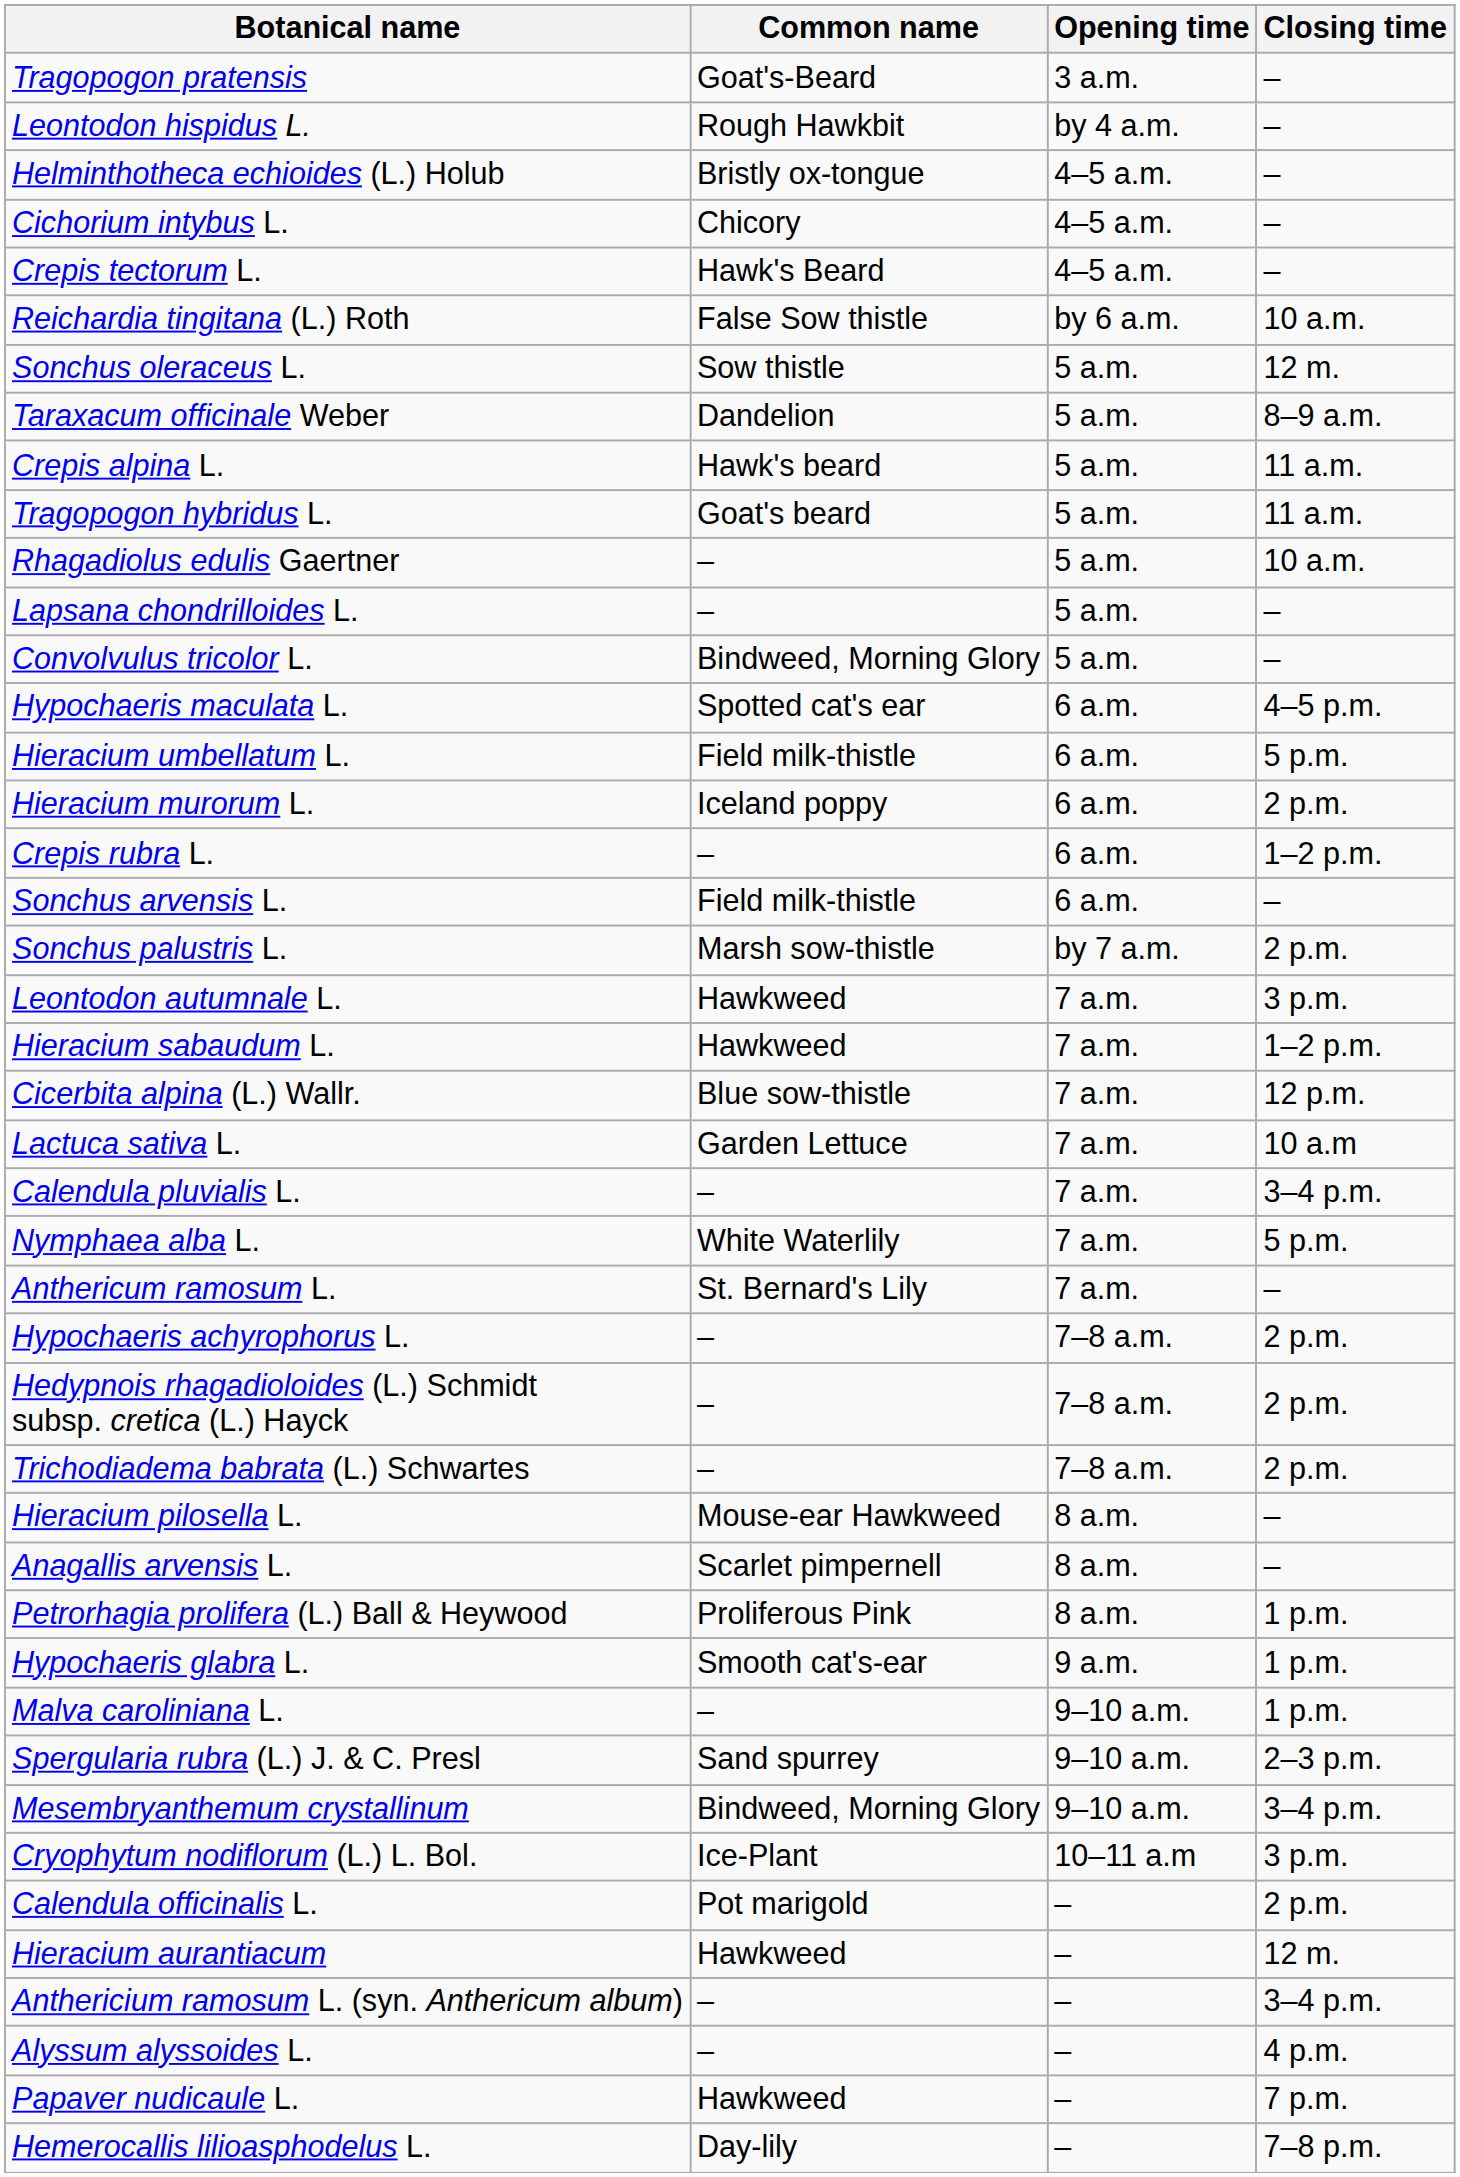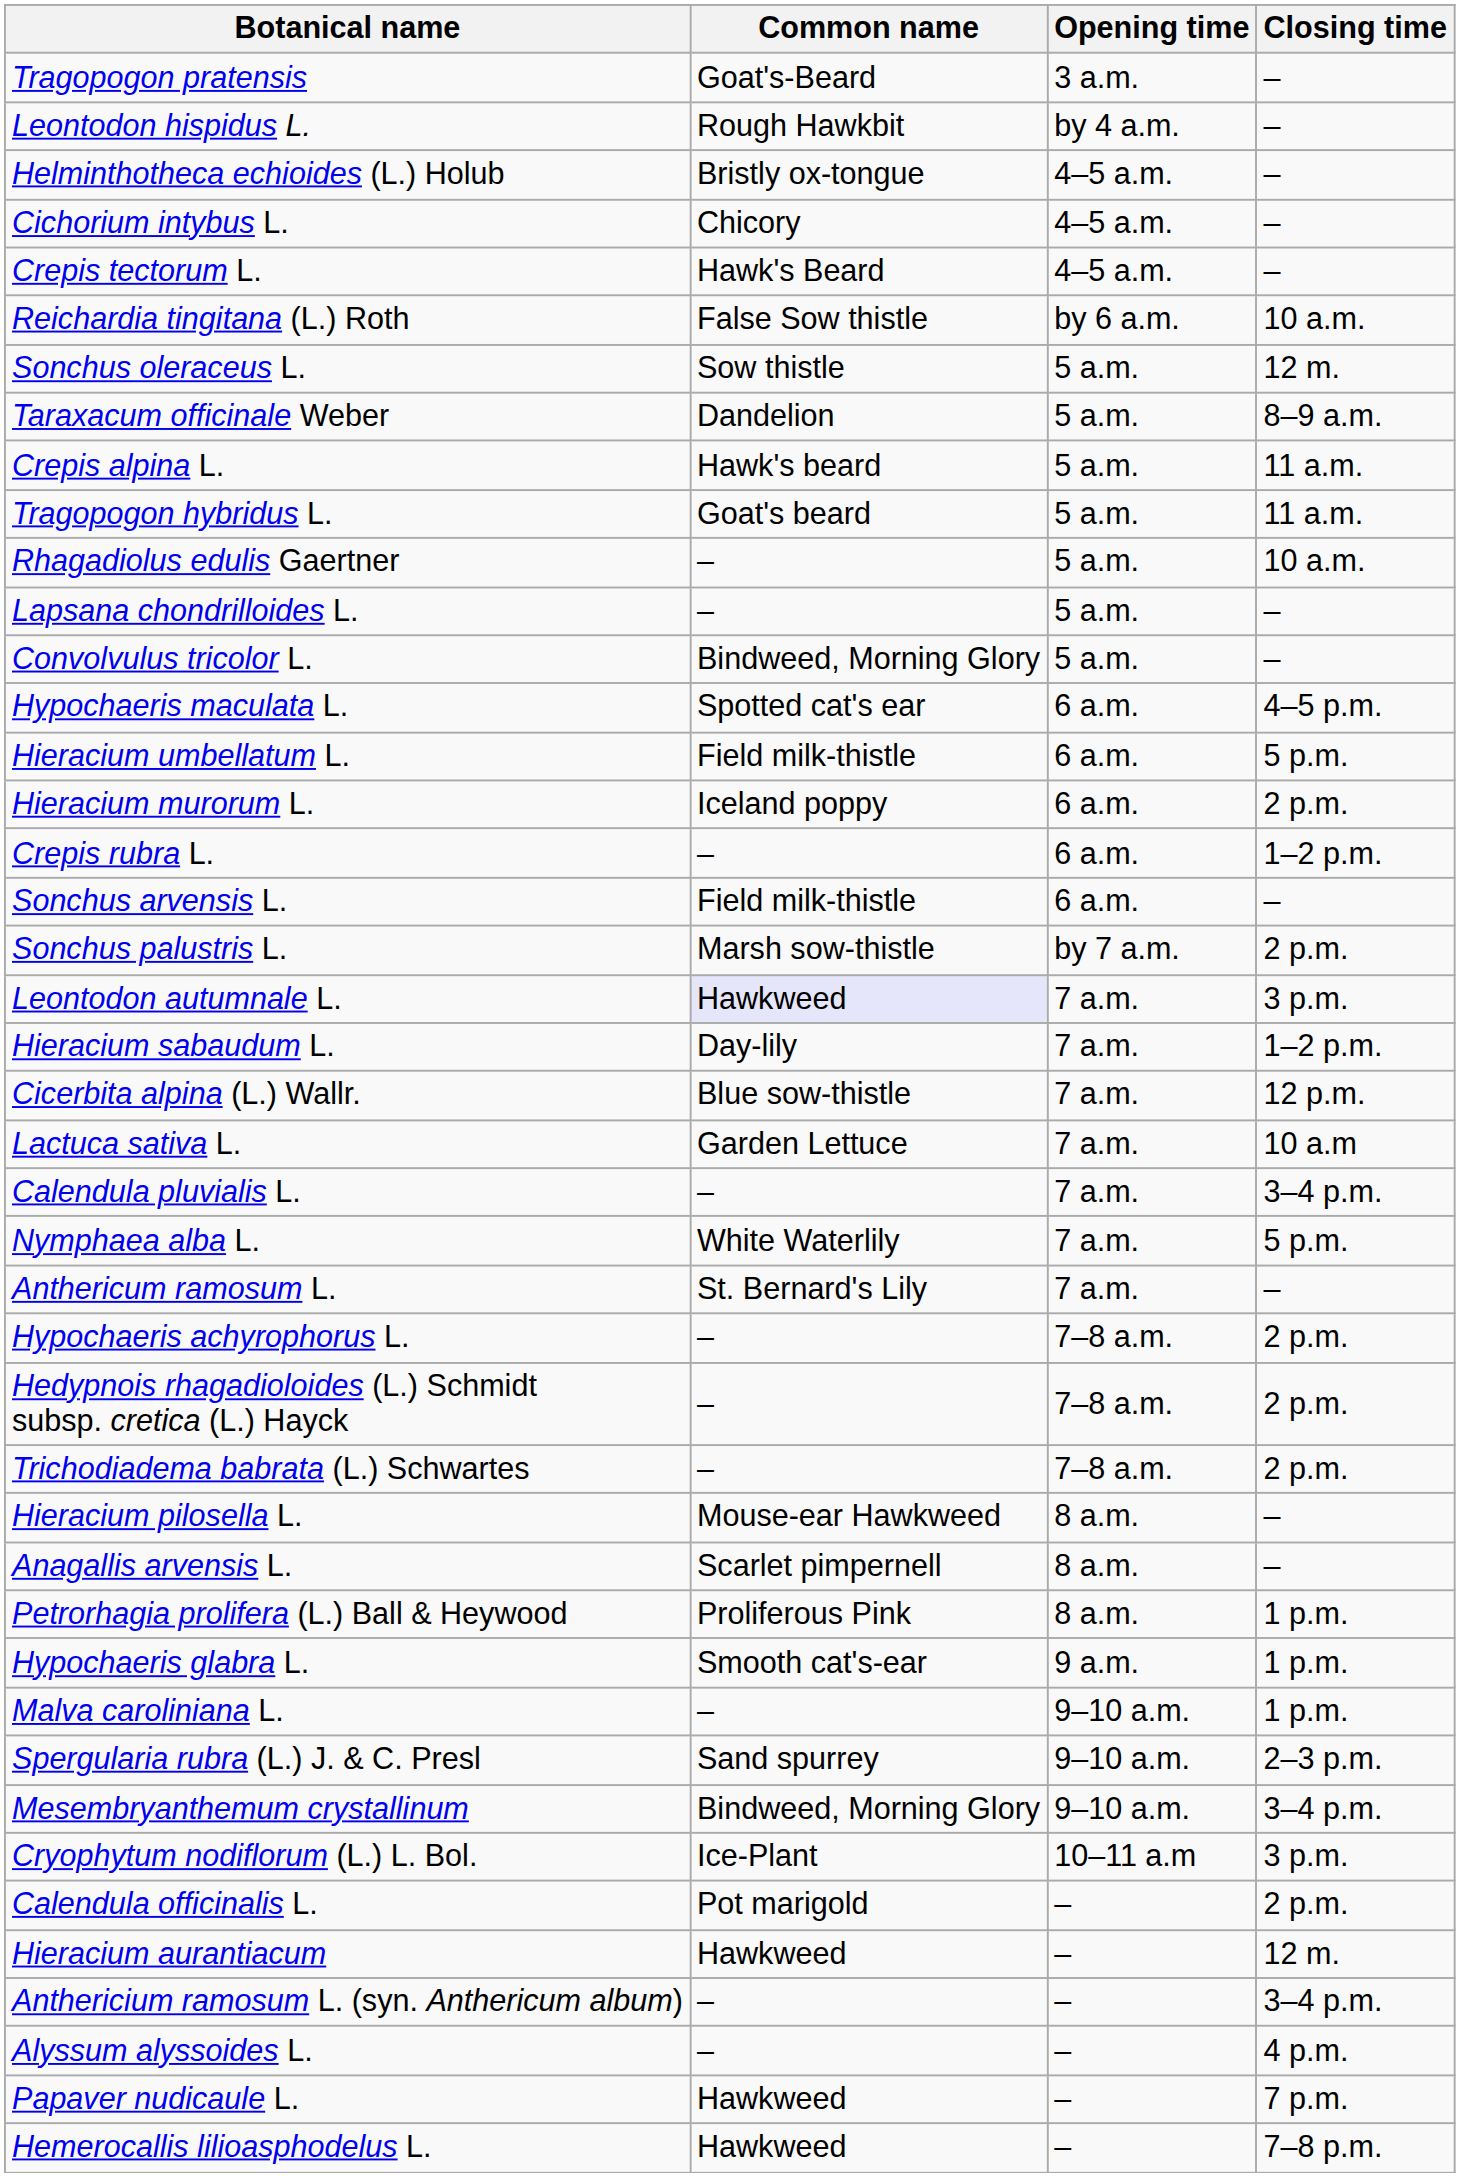 <table class="wikitable sortable">
 <tr>
 <th>Botanical name</th>
 <th>Common name</th>
 <th>Opening time</th>
 <th>Closing time</th>
 </tr>
 <tr>
 <td><em><a href='#'>Tragopogon pratensis</a></em></td>
 <td>Goat's-Beard</td>
 <td>3 a.m.</td>
 <td>–</td>
 </tr>
 <tr>
 <td><em><a href='#'>Leontodon hispidus</a> L.</em></td>
 <td>Rough Hawkbit</td>
 <td data-sort-value="4">by 4 a.m.</td>
 <td>–</td>
 </tr>
 <tr>
 <td><em><a href='#'>Helminthotheca echioides</a></em> (L.) Holub</td>
 <td>Bristly ox-tongue</td>
 <td>4–5 a.m.</td>
 <td>–</td>
 </tr>
 <tr>
 <td><em><a href='#'>Cichorium intybus</a></em> L.</td>
 <td>Chicory</td>
 <td>4–5 a.m.</td>
 <td>–</td>
 </tr>
 <tr>
 <td><em><a href='#'>Crepis tectorum</a></em> L.</td>
 <td>Hawk's Beard</td>
 <td>4–5 a.m.</td>
 <td>–</td>
 </tr>
 <tr>
 <td><em><a href='#'>Reichardia tingitana</a></em> (L.) Roth</td>
 <td>False Sow thistle</td>
 <td data-sort-value="6">by 6 a.m.</td>
 <td>10 a.m.</td>
 </tr>
 <tr>
 <td><em><a href='#'>Sonchus oleraceus</a></em> L.</td>
 <td>Sow thistle</td>
 <td>5 a.m.</td>
 <td>12 m.</td>
 </tr>
 <tr>
 <td><em><a href='#'>Taraxacum officinale</a></em> Weber</td>
 <td>Dandelion</td>
 <td>5 a.m.</td>
 <td>8–9 a.m.</td>
 </tr>
 <tr>
 <td><em><a href='#'>Crepis alpina</a></em> L.</td>
 <td>Hawk's beard</td>
 <td>5 a.m.</td>
 <td>11 a.m.</td>
 </tr>
 <tr>
 <td><em><a href='#'>Tragopogon hybridus</a></em> L.</td>
 <td>Goat's beard</td>
 <td>5 a.m.</td>
 <td>11 a.m.</td>
 </tr>
 <tr>
 <td><em><a href='#'>Rhagadiolus edulis</a></em> Gaertner</td>
 <td>–</td>
 <td>5 a.m.</td>
 <td>10 a.m.</td>
 </tr>
 <tr>
 <td><em><a href='#'>Lapsana chondrilloides</a></em> L.</td>
 <td>–</td>
 <td>5 a.m.</td>
 <td>–</td>
 </tr>
 <tr>
 <td><em><a href='#'>Convolvulus tricolor</a></em> L.</td>
 <td>Bindweed, Morning Glory</td>
 <td>5 a.m.</td>
 <td>–</td>
 </tr>
 <tr>
 <td><em><a href='#'>Hypochaeris maculata</a></em> L.</td>
 <td>Spotted cat's ear</td>
 <td>6 a.m.</td>
 <td>4–5 p.m.</td>
 </tr>
 <tr>
 <td><em><a href='#'>Hieracium umbellatum</a></em> L.</td>
 <td>Field milk-thistle</td>
 <td>6 a.m.</td>
 <td>5 p.m.</td>
 </tr>
 <tr>
 <td><em><a href='#'>Hieracium murorum</a></em> L.</td>
 <td>Iceland poppy</td>
 <td>6 a.m.</td>
 <td>2 p.m.</td>
 </tr>
 <tr>
 <td><em><a href='#'>Crepis rubra</a></em> L.</td>
 <td>–</td>
 <td>6 a.m.</td>
 <td>1–2 p.m.</td>
 </tr>
 <tr>
 <td><em><a href='#'>Sonchus arvensis</a></em> L.</td>
 <td>Field milk-thistle</td>
 <td>6 a.m.</td>
 <td>–</td>
 </tr>
 <tr>
 <td><em><a href='#'>Sonchus palustris</a></em> L.</td>
 <td>Marsh sow-thistle</td>
 <td data-sort-value="7">by 7 a.m.</td>
 <td>2 p.m.</td>
 </tr>
 <tr>
 <td><em><a href='#'>Leontodon autumnale</a></em> L.</td>
-<td>Hawkweed</td>
+<td style="background: lavender;">Hawkweed</td>
 <td>7 a.m.</td>
 <td>3 p.m.</td>
 </tr>
 <tr>
 <td><em><a href='#'>Hieracium sabaudum</a></em> L.</td>
-<td>Hawkweed</td>
+<td>Day-lily</td>
 <td>7 a.m.</td>
 <td>1–2 p.m.</td>
 </tr>
 <tr>
 <td><em><a href='#'>Cicerbita alpina</a></em> (L.) Wallr.</td>
 <td>Blue sow-thistle</td>
 <td>7 a.m.</td>
 <td>12 p.m.</td>
 </tr>
 <tr>
 <td><em><a href='#'>Lactuca sativa</a></em> L.</td>
 <td>Garden Lettuce</td>
 <td>7 a.m.</td>
 <td>10 a.m</td>
 </tr>
 <tr>
 <td><em><a href='#'>Calendula pluvialis</a></em> L.</td>
 <td>–</td>
 <td>7 a.m.</td>
 <td>3–4 p.m.</td>
 </tr>
 <tr>
 <td><em><a href='#'>Nymphaea alba</a></em> L.</td>
 <td>White Waterlily</td>
 <td>7 a.m.</td>
 <td>5 p.m.</td>
 </tr>
 <tr>
 <td><em><a href='#'>Anthericum ramosum</a></em> L.</td>
 <td>St. Bernard's Lily</td>
 <td>7 a.m.</td>
 <td>–</td>
 </tr>
 <tr>
 <td><em><a href='#'>Hypochaeris achyrophorus</a></em> L.</td>
 <td>–</td>
 <td>7–8 a.m.</td>
 <td>2 p.m.</td>
 </tr>
 <tr>
 <td><em><a href='#'>Hedypnois rhagadioloides</a></em> (L.) Schmidt <br>subsp. <em>cretica</em> (L.) Hayck</td>
 <td>–</td>
 <td>7–8 a.m.</td>
 <td>2 p.m.</td>
 </tr>
 <tr>
 <td><em><a href='#'>Trichodiadema babrata</a></em> (L.) Schwartes</td>
 <td>–</td>
 <td>7–8 a.m.</td>
 <td>2 p.m.</td>
 </tr>
 <tr>
 <td><em><a href='#'>Hieracium pilosella</a></em> L.</td>
 <td>Mouse-ear Hawkweed</td>
 <td>8 a.m.</td>
 <td>–</td>
 </tr>
 <tr>
 <td><em><a href='#'>Anagallis arvensis</a></em> L.</td>
 <td>Scarlet pimpernell</td>
 <td>8 a.m.</td>
 <td>–</td>
 </tr>
 <tr>
 <td><em><a href='#'>Petrorhagia prolifera</a></em> (L.) Ball & Heywood</td>
 <td>Proliferous Pink</td>
 <td>8 a.m.</td>
 <td>1 p.m.</td>
 </tr>
 <tr>
 <td><em><a href='#'>Hypochaeris glabra</a></em> L.</td>
 <td>Smooth cat's-ear</td>
 <td>9 a.m.</td>
 <td>1 p.m.</td>
 </tr>
 <tr>
 <td><em><a href='#'>Malva caroliniana</a></em> L.</td>
 <td>–</td>
 <td>9–10 a.m.</td>
 <td>1 p.m.</td>
 </tr>
 <tr>
 <td><em><a href='#'>Spergularia rubra</a></em> (L.) J. & C. Presl</td>
 <td>Sand spurrey</td>
 <td>9–10 a.m.</td>
 <td>2–3 p.m.</td>
 </tr>
 <tr>
 <td><em><a href='#'>Mesembryanthemum crystallinum</a></em></td>
 <td>Bindweed, Morning Glory</td>
 <td>9–10 a.m.</td>
 <td>3–4 p.m.</td>
 </tr>
 <tr>
 <td><em><a href='#'>Cryophytum nodiflorum</a></em> (L.) L. Bol.</td>
 <td>Ice-Plant</td>
 <td>10–11 a.m</td>
 <td>3 p.m.</td>
 </tr>
 <tr>
 <td><em><a href='#'>Calendula officinalis</a></em> L.</td>
 <td>Pot marigold</td>
 <td>–</td>
 <td>2 p.m.</td>
 </tr>
 <tr>
 <td><em><a href='#'>Hieracium aurantiacum</a></em></td>
 <td>Hawkweed</td>
 <td>–</td>
 <td>12 m.</td>
 </tr>
 <tr>
 <td><em><a href='#'>Anthericium ramosum</a></em> L. (syn. <em>Anthericum album</em>)</td>
 <td>–</td>
 <td>–</td>
 <td>3–4 p.m.</td>
 </tr>
 <tr>
 <td><em><a href='#'>Alyssum alyssoides</a></em> L.</td>
 <td>–</td>
 <td>–</td>
 <td>4 p.m.</td>
 </tr>
 <tr>
 <td><em><a href='#'>Papaver nudicaule</a></em> L.</td>
 <td>Hawkweed</td>
 <td>–</td>
 <td>7 p.m.</td>
 </tr>
 <tr>
 <td><em><a href='#'>Hemerocallis lilioasphodelus</a></em> L.</td>
-<td>Day-lily</td>
+<td>Hawkweed</td>
 <td>–</td>
 <td>7–8 p.m.</td>
 </tr>
 </table>
